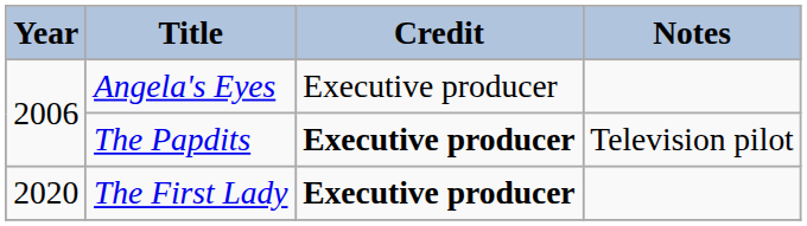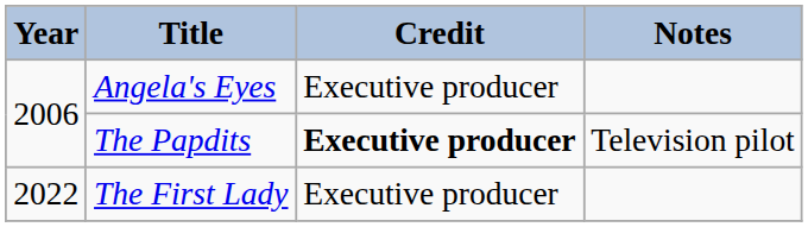 <table class="wikitable" style="font-size:95%;">
 <tr>
 <th style="background:#B0C4DE;">Year</th>
 <th style="background:#B0C4DE;">Title</th>
 <th style="background:#B0C4DE;">Credit</th>
 <th style="background:#B0C4DE;">Notes</th>
 </tr>
 <tr>
 <td rowspan=2>2006</td>
 <td><em><a href='#'>Angela's Eyes</a></em></td>
 <td>Executive producer</td>
 <td></td>
 </tr>
 <tr>
 <td><em><a href='#'>The Papdits</a></em></td>
 <td><strong>Executive producer</strong></td>
 <td>Television pilot</td>
 </tr>
 <tr>
-<td>2020</td>
+<td>2022</td>
 <td><em><a href='#'>The First Lady</a></em></td>
-<td><strong>Executive producer</strong></td>
+<td>Executive producer</td>
 <td></td>
 </tr>
 </table>
